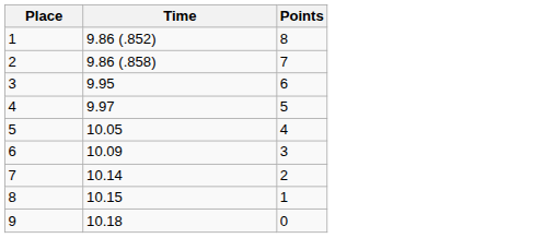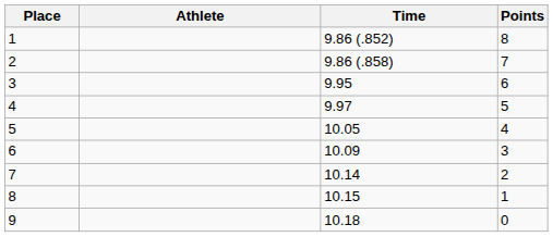 <table class=wikitable>
 <tr>
 <th style="width:5em">Place</th>
+<th style="width:18em">Athlete</th>
 <th style="width:13em">Time</th>
 <th>Points</th>
 </tr>
 <tr>
 <td>1</td>
+<td></td>
 <td>9.86  (.852)  </td>
 <td>8</td>
 </tr>
 <tr>
 <td>2</td>
+<td></td>
 <td>9.86 (.858) </td>
 <td>7</td>
 </tr>
 <tr>
 <td>3</td>
+<td></td>
 <td>9.95</td>
 <td>6</td>
 </tr>
 <tr>
 <td>4</td>
+<td></td>
 <td>9.97</td>
 <td>5</td>
 </tr>
 <tr>
 <td>5</td>
+<td></td>
 <td>10.05</td>
 <td>4</td>
 </tr>
 <tr>
 <td>6</td>
+<td></td>
 <td>10.09</td>
 <td>3</td>
 </tr>
 <tr>
 <td>7</td>
+<td></td>
 <td>10.14</td>
 <td>2</td>
 </tr>
 <tr>
 <td>8</td>
+<td></td>
 <td>10.15</td>
 <td>1</td>
 </tr>
 <tr>
 <td>9</td>
+<td></td>
 <td>10.18</td>
 <td>0</td>
 </tr>
 </table>
